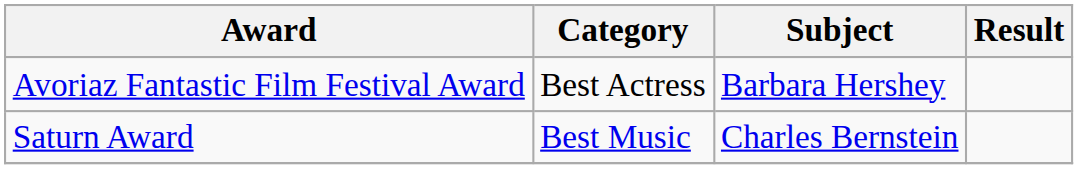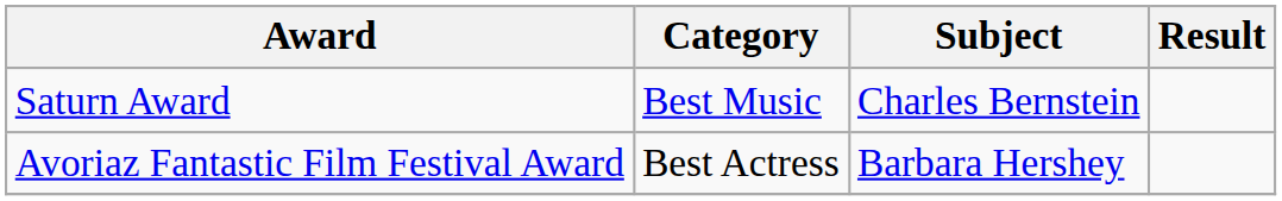 <table class="wikitable">
 <tr>
 <th>Award</th>
 <th>Category</th>
 <th>Subject</th>
 <th>Result</th>
 </tr>
 <tr>
+<td><a href='#'>Saturn Award</a></td>
+<td><a href='#'>Best Music</a></td>
+<td><a href='#'>Charles Bernstein</a></td>
+<td></td>
+</tr>
+<tr>
 <td><a href='#'>Avoriaz Fantastic Film Festival Award</a></td>
 <td>Best Actress</td>
 <td><a href='#'>Barbara Hershey</a></td>
 <td></td>
 </tr>
 <tr>
-<td><a href='#'>Saturn Award</a></td>
-<td><a href='#'>Best Music</a></td>
-<td><a href='#'>Charles Bernstein</a></td>
-<td></td>
-</tr>
-<tr>
 </tr>
 </table>
